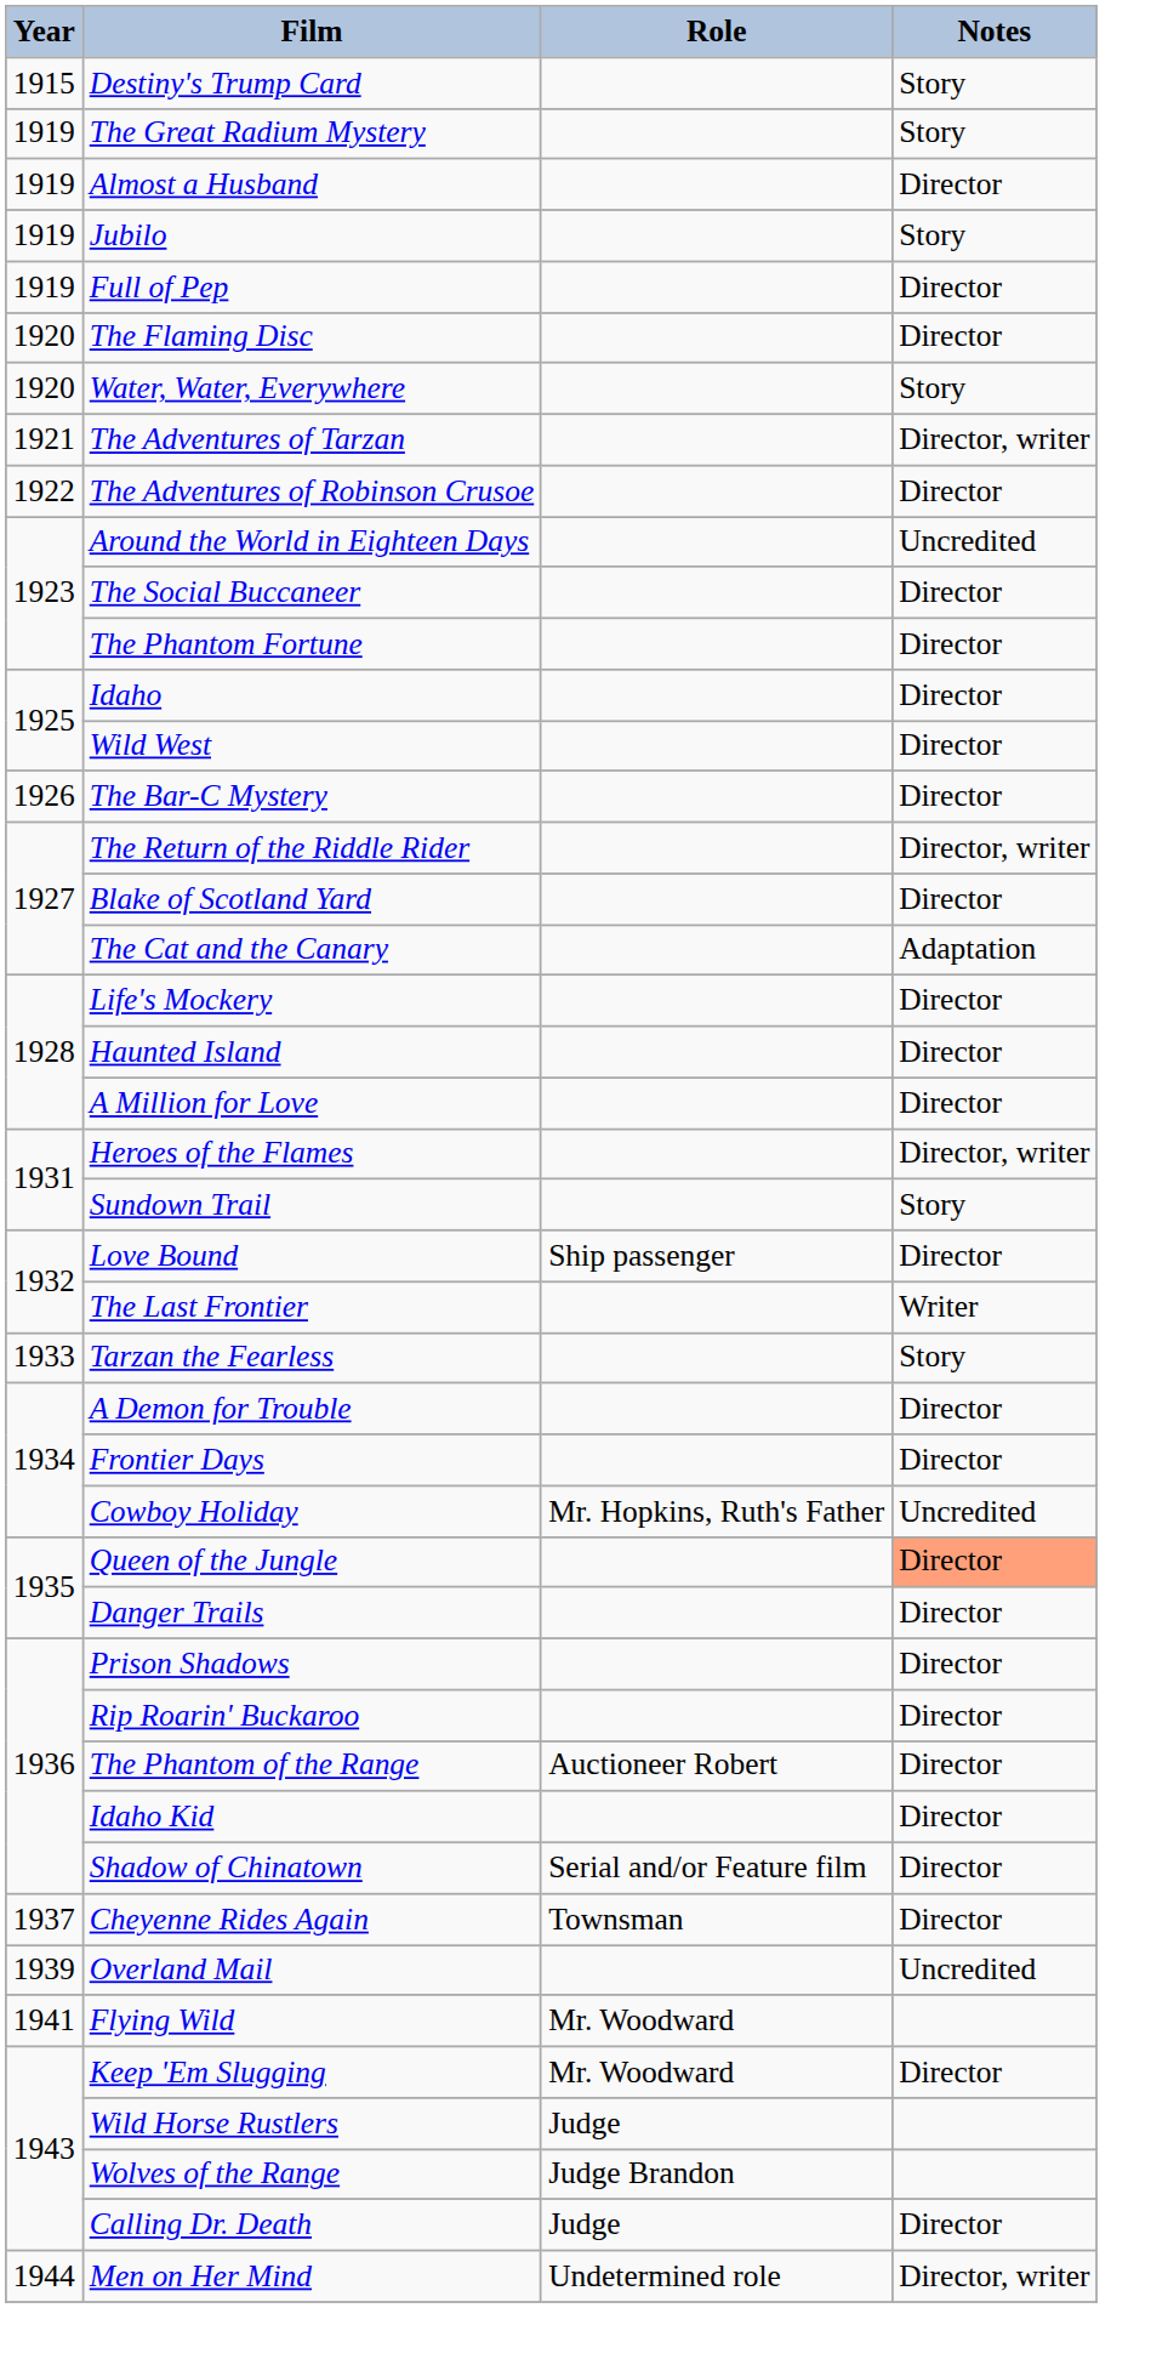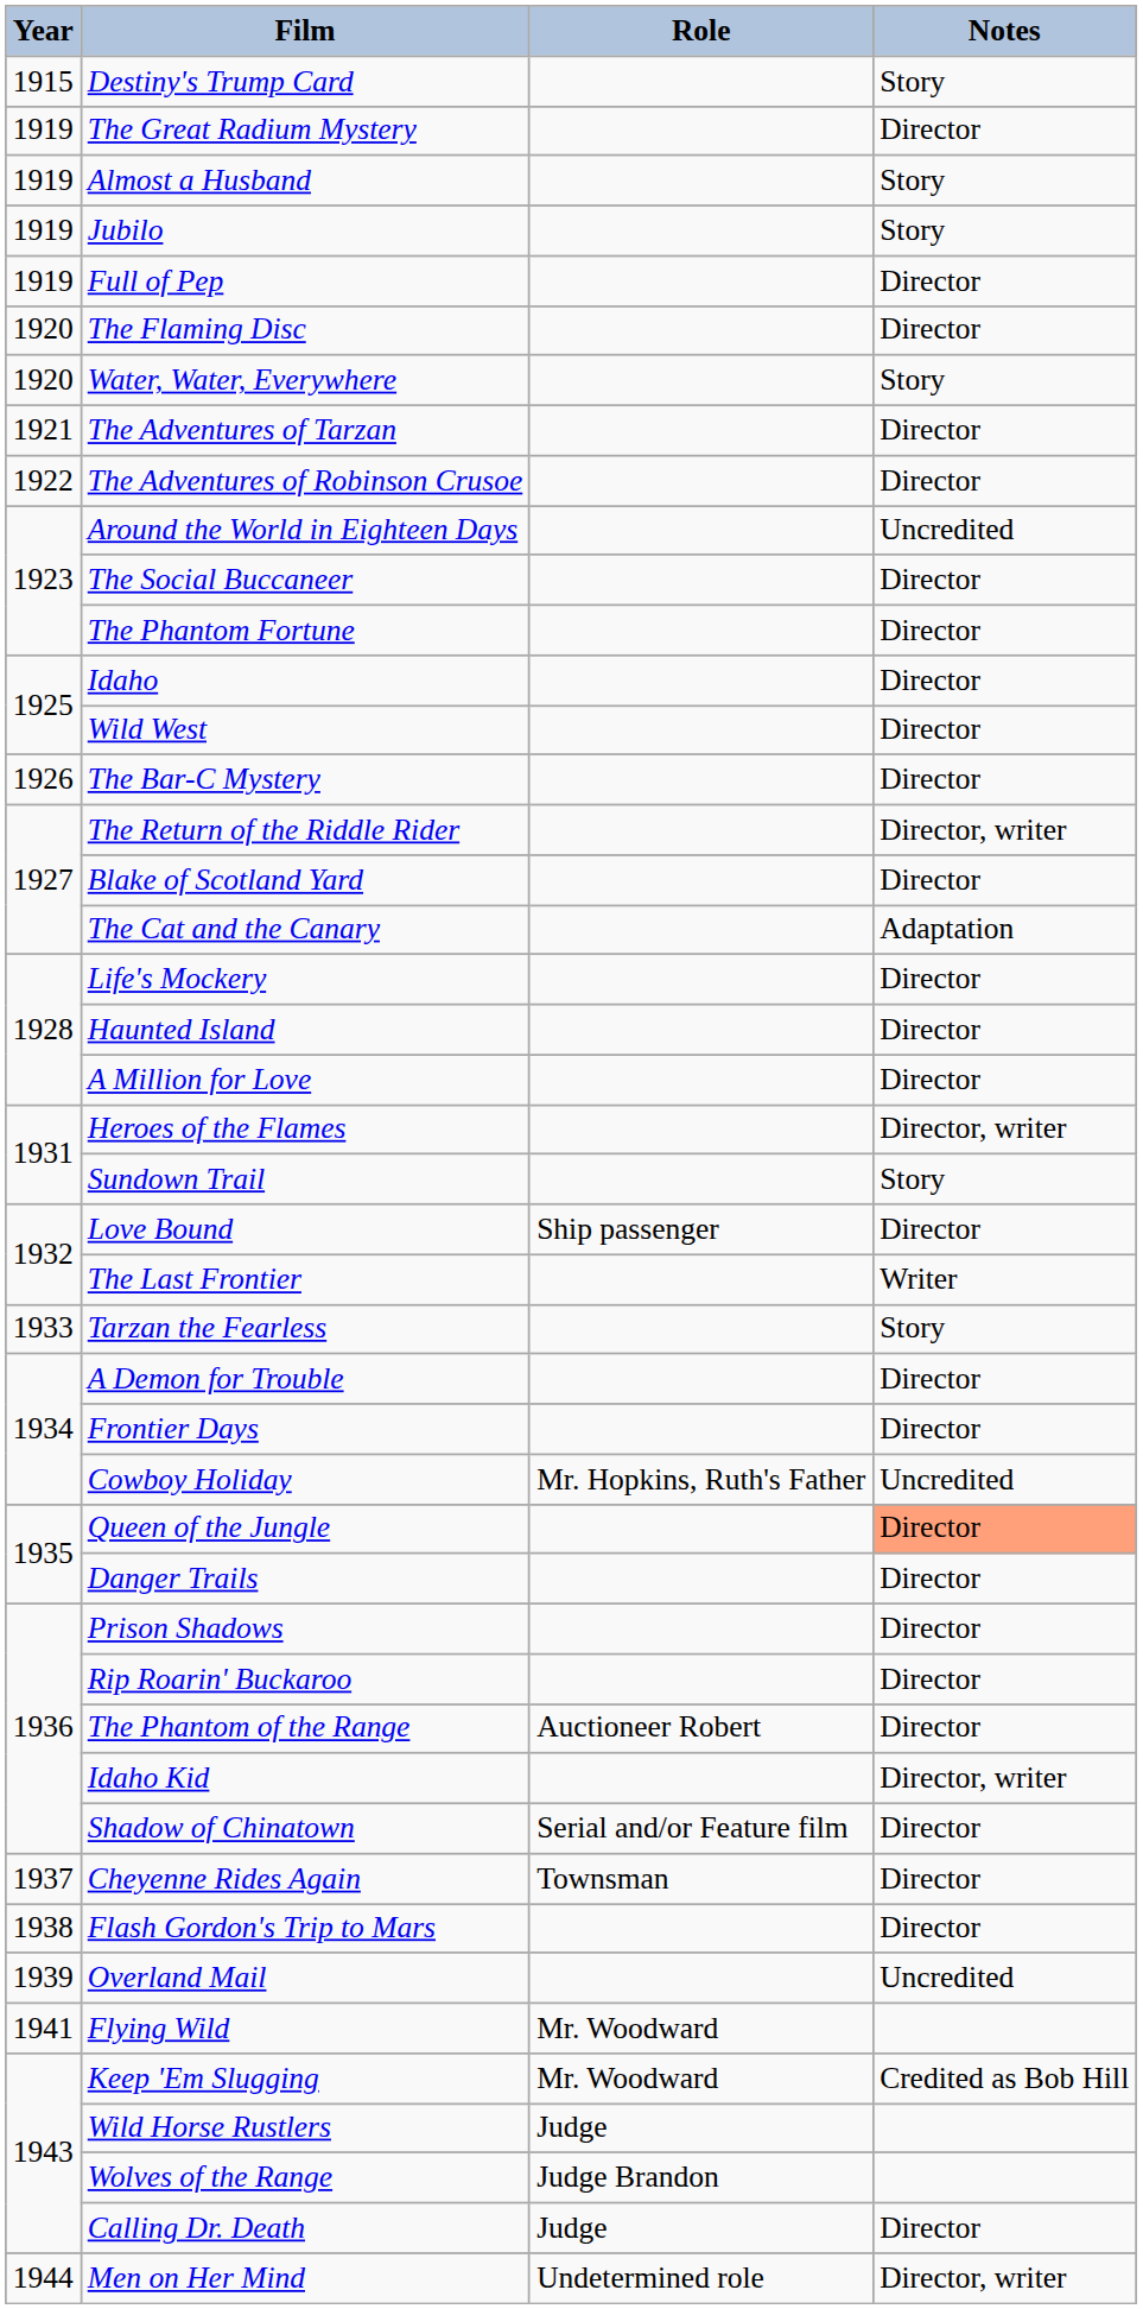 <table class="wikitable" style="font-size:90%;">
 <tr>
 <th style="background:#B0C4DE;">Year</th>
 <th style="background:#B0C4DE;">Film</th>
 <th style="background:#B0C4DE;">Role</th>
 <th style="background:#B0C4DE;">Notes</th>
 </tr>
 <tr>
 <td>1915</td>
 <td><em><a href='#'>Destiny's Trump Card</a></em></td>
 <td></td>
 <td>Story</td>
 </tr>
 <tr>
 <td>1919</td>
 <td><em><a href='#'>The Great Radium Mystery</a></em></td>
 <td></td>
-<td>Story</td>
+<td>Director</td>
 </tr>
 <tr>
 <td>1919</td>
 <td><em><a href='#'>Almost a Husband</a></em></td>
 <td></td>
-<td>Director</td>
+<td>Story</td>
 </tr>
 <tr>
 <td>1919</td>
 <td><em><a href='#'>Jubilo</a></em></td>
 <td></td>
 <td>Story</td>
 </tr>
 <tr>
 <td>1919</td>
 <td><em><a href='#'>Full of Pep</a></em></td>
 <td></td>
 <td>Director</td>
 </tr>
 <tr>
 <td>1920</td>
 <td><em><a href='#'>The Flaming Disc</a></em></td>
 <td></td>
 <td>Director</td>
 </tr>
 <tr>
 <td>1920</td>
 <td><em><a href='#'>Water, Water, Everywhere</a></em></td>
 <td></td>
 <td>Story</td>
 </tr>
 <tr>
 <td>1921</td>
 <td><em><a href='#'>The Adventures of Tarzan</a></em></td>
 <td></td>
-<td>Director, writer</td>
+<td>Director</td>
 </tr>
 <tr>
 <td>1922</td>
 <td><em><a href='#'>The Adventures of Robinson Crusoe</a></em></td>
 <td></td>
 <td>Director</td>
 </tr>
 <tr>
 <td rowspan=3>1923</td>
 <td><em><a href='#'>Around the World in Eighteen Days</a></em></td>
 <td></td>
 <td>Uncredited</td>
 </tr>
 <tr>
 <td><em><a href='#'>The Social Buccaneer</a></em></td>
 <td></td>
 <td>Director</td>
 </tr>
 <tr>
 <td><em><a href='#'>The Phantom Fortune</a></em></td>
 <td></td>
 <td>Director</td>
 </tr>
 <tr>
 <td rowspan=2>1925</td>
 <td><em><a href='#'>Idaho</a></em></td>
 <td></td>
 <td>Director</td>
 </tr>
 <tr>
 <td><em><a href='#'>Wild West</a></em></td>
 <td></td>
 <td>Director</td>
 </tr>
 <tr>
 <td>1926</td>
 <td><em><a href='#'>The Bar-C Mystery</a></em></td>
 <td></td>
 <td>Director</td>
 </tr>
 <tr>
 <td rowspan=3>1927</td>
 <td><em><a href='#'>The Return of the Riddle Rider</a></em></td>
 <td></td>
 <td>Director, writer</td>
 </tr>
 <tr>
 <td><em><a href='#'>Blake of Scotland Yard</a></em></td>
 <td></td>
 <td>Director</td>
 </tr>
 <tr>
 <td><em><a href='#'>The Cat and the Canary</a></em></td>
 <td></td>
 <td>Adaptation</td>
 </tr>
 <tr>
 <td rowspan=3>1928</td>
 <td><em><a href='#'>Life's Mockery</a></em></td>
 <td></td>
 <td>Director</td>
 </tr>
 <tr>
 <td><em><a href='#'>Haunted Island</a></em></td>
 <td></td>
 <td>Director</td>
 </tr>
 <tr>
 <td><em><a href='#'>A Million for Love</a></em></td>
 <td></td>
 <td>Director</td>
 </tr>
 <tr>
 <td rowspan=2>1931</td>
 <td><em><a href='#'>Heroes of the Flames</a></em></td>
 <td></td>
 <td>Director, writer</td>
 </tr>
 <tr>
 <td><em><a href='#'>Sundown Trail</a></em></td>
 <td></td>
 <td>Story</td>
 </tr>
 <tr>
 <td rowspan=2>1932</td>
 <td><em><a href='#'>Love Bound</a></em></td>
 <td>Ship passenger</td>
 <td>Director</td>
 </tr>
 <tr>
 <td><em><a href='#'>The Last Frontier</a></em></td>
 <td></td>
 <td>Writer</td>
 </tr>
 <tr>
 <td>1933</td>
 <td><em><a href='#'>Tarzan the Fearless</a></em></td>
 <td></td>
 <td>Story</td>
 </tr>
 <tr>
 <td rowspan=3>1934</td>
 <td><em><a href='#'>A Demon for Trouble</a></em></td>
 <td></td>
 <td>Director</td>
 </tr>
 <tr>
 <td><em><a href='#'>Frontier Days</a></em></td>
 <td></td>
 <td>Director</td>
 </tr>
 <tr>
 <td><em><a href='#'>Cowboy Holiday</a></em></td>
 <td>Mr. Hopkins, Ruth's Father</td>
 <td>Uncredited</td>
 </tr>
 <tr>
 <td rowspan=2>1935</td>
 <td><em><a href='#'>Queen of the Jungle</a></em></td>
 <td></td>
 <td style="background: lightsalmon;">Director</td>
 </tr>
 <tr>
 <td><em><a href='#'>Danger Trails</a></em></td>
 <td></td>
 <td>Director</td>
 </tr>
 <tr>
 <td rowspan=5>1936</td>
 <td><em><a href='#'>Prison Shadows</a></em></td>
 <td></td>
 <td>Director</td>
 </tr>
 <tr>
 <td><em><a href='#'>Rip Roarin' Buckaroo</a></em></td>
 <td></td>
 <td>Director</td>
 </tr>
 <tr>
 <td><em><a href='#'>The Phantom of the Range</a></em></td>
 <td>Auctioneer Robert</td>
 <td>Director</td>
 </tr>
 <tr>
 <td><em><a href='#'>Idaho Kid</a></em></td>
 <td></td>
-<td>Director</td>
+<td>Director, writer</td>
 </tr>
 <tr>
 <td><em><a href='#'>Shadow of Chinatown</a></em></td>
 <td>Serial and/or Feature film</td>
 <td>Director</td>
 </tr>
 <tr>
 <td>1937</td>
 <td><em><a href='#'>Cheyenne Rides Again</a></em></td>
 <td>Townsman</td>
+<td>Director</td>
+</tr>
+<tr>
+<td>1938</td>
+<td><em><a href='#'>Flash Gordon's Trip to Mars</a></em></td>
+<td></td>
 <td>Director</td>
 </tr>
 <tr>
 <td>1939</td>
 <td><em><a href='#'>Overland Mail</a></em></td>
 <td></td>
 <td>Uncredited</td>
 </tr>
 <tr>
 <td>1941</td>
 <td><em><a href='#'>Flying Wild</a></em></td>
 <td>Mr. Woodward</td>
 <td></td>
 </tr>
 <tr>
 <td rowspan=4>1943</td>
 <td><em><a href='#'>Keep 'Em Slugging</a></em></td>
 <td>Mr. Woodward</td>
-<td>Director</td>
+<td>Credited as Bob Hill</td>
 </tr>
 <tr>
 <td><em><a href='#'>Wild Horse Rustlers</a></em></td>
 <td>Judge</td>
 <td></td>
 </tr>
 <tr>
 <td><em><a href='#'>Wolves of the Range</a></em></td>
 <td>Judge Brandon</td>
 <td></td>
 </tr>
 <tr>
 <td><em><a href='#'>Calling Dr. Death</a></em></td>
 <td>Judge</td>
 <td>Director</td>
 </tr>
 <tr>
 <td>1944</td>
 <td><em><a href='#'>Men on Her Mind</a></em></td>
 <td>Undetermined role</td>
 <td>Director, writer</td>
 </tr>
 </table>
